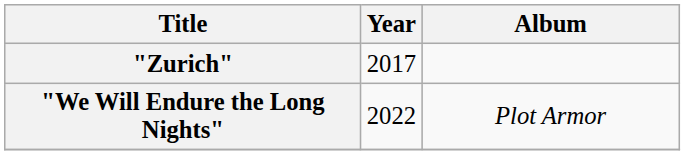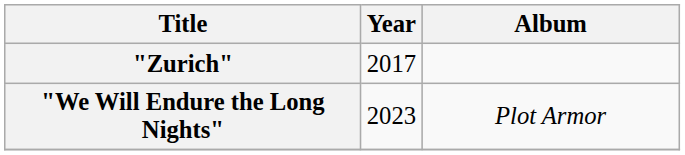 <table class="wikitable plainrowheaders" style="text-align:center;">
 <tr>
 <th scope="col" style="width:14em;">Title</th>
 <th scope="col">Year</th>
 <th scope="col" style="width:10em;">Album</th>
 </tr>
 <tr>
 <th scope="row">"Zurich"</th>
 <td>2017</td>
 <td></td>
 </tr>
 <tr>
 <th scope="row">"We Will Endure the Long Nights"</th>
-<td>2022</td>
+<td>2023</td>
 <td><em>Plot Armor</em></td>
 </tr>
 <tr>
 </tr>
 </table>
